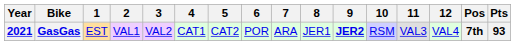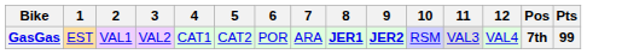 <table class="wikitable" style="text-align:center;">
 <tr>
-<th>Year</th>
 <th>Bike</th>
 <th>1</th>
 <th>2</th>
 <th>3</th>
 <th>4</th>
 <th>5</th>
 <th>6</th>
 <th>7</th>
 <th>8</th>
 <th>9</th>
 <th>10</th>
 <th>11</th>
 <th>12</th>
 <th>Pos</th>
 <th>Pts</th>
 </tr>
 <tr>
-<th><a href='#'>2021</a></th>
 <th><a href='#'>GasGas</a></th>
 <td style="background:#ffdf9f;"><a href='#'>EST</a><br></td>
 <td style="background:#efcfff;"><a href='#'>VAL1</a><br></td>
 <td style="background:#efcfff;"><a href='#'>VAL2</a><br></td>
 <td style="background:#dfffdf;"><a href='#'>CAT1</a><br></td>
 <td style="background:#dfffdf;"><a href='#'>CAT2</a><br></td>
 <td style="background:#dfffdf;"><a href='#'>POR</a><br></td>
 <td style="background:#dfffdf;"><a href='#'>ARA</a><br></td>
-<td style="background:#dfffdf;"><a href='#'>JER1</a><br></td>
+<td style="background:#dfffdf;"><strong><a href='#'>JER1</a><br></strong></td>
 <td style="background:#dfffdf;"><strong><a href='#'>JER2</a><br></strong></td>
 <td style="background:#cfcfff;"><a href='#'>RSM</a><br></td>
 <td style="background:#dfdfdf;"><a href='#'>VAL3</a><br></td>
 <td style="background:#dfffdf;"><a href='#'>VAL4</a><br></td>
 <th>7th</th>
-<th>93</th>
+<th>99</th>
 </tr>
 </table>
